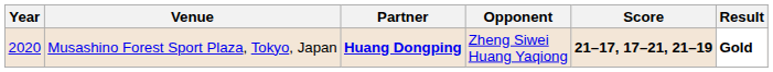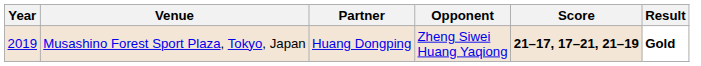 <table class="sortable wikitable" style="font-size: 90%;">
 <tr>
 <th>Year</th>
 <th>Venue</th>
 <th>Partner</th>
 <th>Opponent</th>
 <th>Score</th>
 <th>Result</th>
 </tr>
 <tr style="background:#F3E6D7">
-<td align="center"><a href='#'>2020</a></td>
+<td align="center"><a href='#'>2019</a></td>
 <td align="left"><a href='#'>Musashino Forest Sport Plaza</a>, <a href='#'>Tokyo</a>, Japan</td>
-<td align="left"><strong> <a href='#'>Huang Dongping</a></strong></td>
+<td align="left"> <a href='#'>Huang Dongping</a></td>
 <td align="left"> <a href='#'>Zheng Siwei</a><br> <a href='#'>Huang Yaqiong</a></td>
 <td align="left"><strong>21–17, 17–21, 21–19</strong></td>
 <td style="text-align:left; background:white"> <strong>Gold</strong></td>
 </tr>
 </table>
